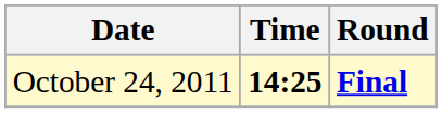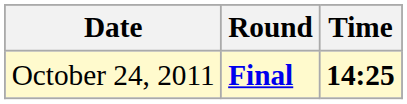 <table class="wikitable">
 <tr>
 <th>Date</th>
+<th>Round</th>
 <th>Time</th>
-<th>Round</th>
 </tr>
 <tr style=background:lemonchiffon>
 <td>October 24, 2011</td>
+<td><strong><a href='#'>Final</a></strong></td>
 <td><strong>14:25</strong></td>
-<td><strong><a href='#'>Final</a></strong></td>
 </tr>
 </table>
